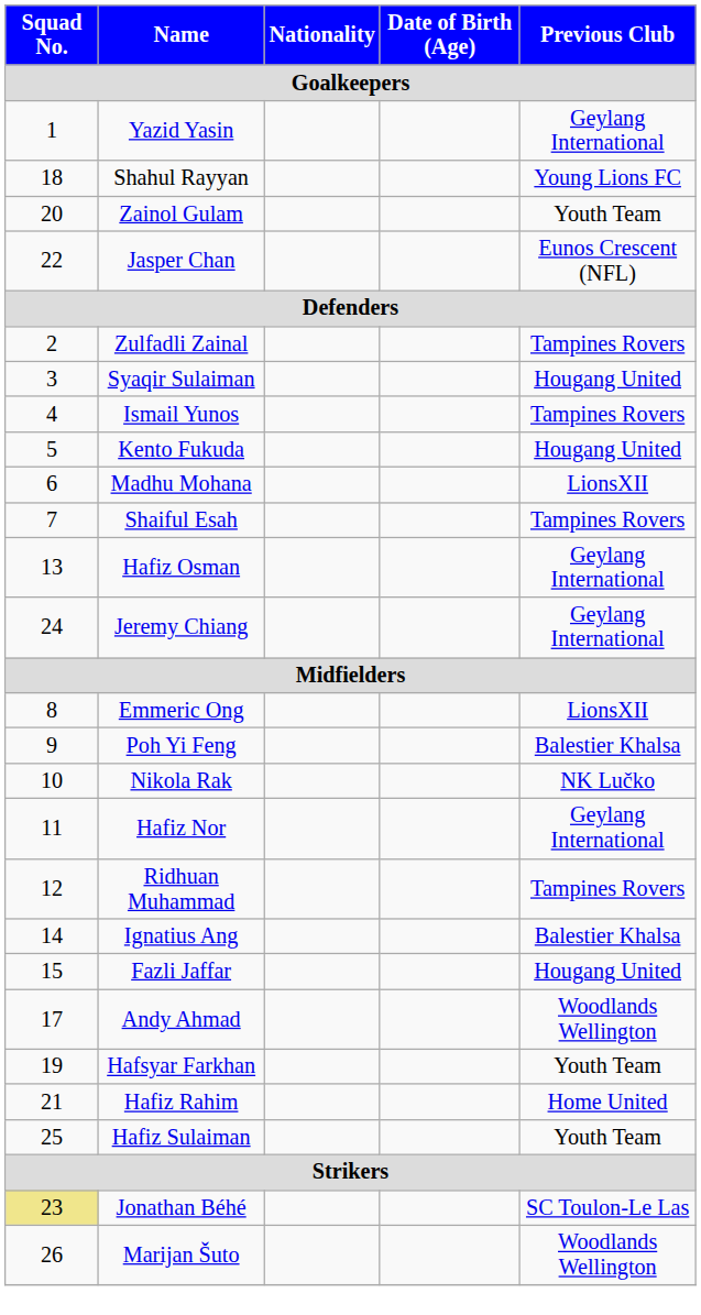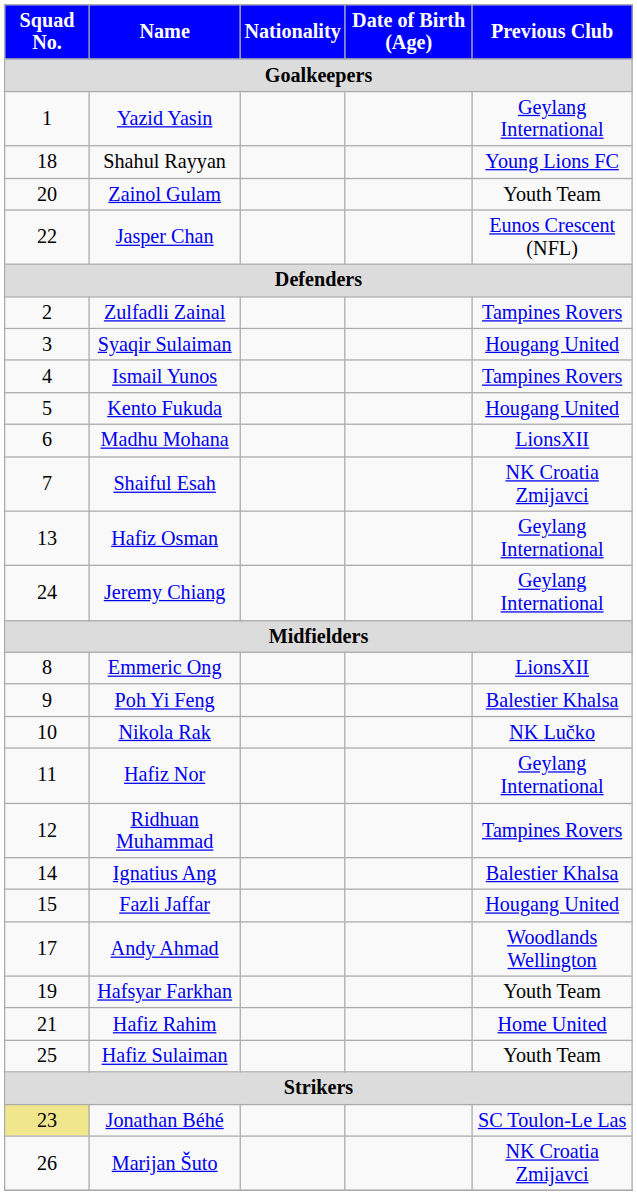 <table class="wikitable" style="text-align:center; font-size:100%; width:80%;">
 <tr>
 <th style="background:#0000FF; color:white; text-align:center;">Squad No.</th>
 <th style="background:#0000FF; color:white; text-align:center;">Name</th>
 <th style="background:#0000FF; color:white; text-align:center;">Nationality</th>
 <th style="background:#0000FF; color:white; text-align:center;">Date of Birth (Age)</th>
 <th style="background:#0000FF; color:white; text-align:center;">Previous Club</th>
 </tr>
 <tr>
 <th colspan="6" style="background:#dcdcdc; text-align:center">Goalkeepers</th>
 </tr>
 <tr>
 <td>1</td>
 <td><a href='#'>Yazid Yasin</a></td>
 <td></td>
 <td></td>
 <td> <a href='#'>Geylang International</a></td>
 </tr>
 <tr>
 <td>18</td>
 <td>Shahul Rayyan</td>
 <td></td>
 <td></td>
 <td> <a href='#'>Young Lions FC</a></td>
 </tr>
 <tr>
 <td>20</td>
 <td><a href='#'>Zainol Gulam</a></td>
 <td></td>
 <td></td>
 <td>Youth Team</td>
 </tr>
 <tr>
 <td>22</td>
 <td><a href='#'>Jasper Chan</a></td>
 <td></td>
 <td></td>
 <td> <a href='#'>Eunos Crescent</a> (NFL)</td>
 </tr>
 <tr>
 <th colspan="6" style="background:#dcdcdc; text-align:center">Defenders</th>
 </tr>
 <tr>
 <td>2</td>
 <td><a href='#'>Zulfadli Zainal</a></td>
 <td></td>
 <td></td>
 <td> <a href='#'>Tampines Rovers</a></td>
 </tr>
 <tr>
 <td>3</td>
 <td><a href='#'>Syaqir Sulaiman</a></td>
 <td></td>
 <td></td>
 <td> <a href='#'>Hougang United</a></td>
 </tr>
 <tr>
 <td>4</td>
 <td><a href='#'>Ismail Yunos</a></td>
 <td></td>
 <td></td>
 <td> <a href='#'>Tampines Rovers</a></td>
 </tr>
 <tr>
 <td>5</td>
 <td><a href='#'>Kento Fukuda</a></td>
 <td></td>
 <td></td>
 <td> <a href='#'>Hougang United</a></td>
 </tr>
 <tr>
 <td>6</td>
 <td><a href='#'>Madhu Mohana</a></td>
 <td></td>
 <td></td>
 <td> <a href='#'>LionsXII</a></td>
 </tr>
 <tr>
 <td>7</td>
 <td><a href='#'>Shaiful Esah</a></td>
 <td></td>
 <td></td>
-<td> <a href='#'>Tampines Rovers</a></td>
+<td> <a href='#'>NK Croatia Zmijavci</a></td>
 </tr>
 <tr>
 <td>13</td>
 <td><a href='#'>Hafiz Osman</a></td>
 <td></td>
 <td></td>
 <td> <a href='#'>Geylang International</a></td>
 </tr>
 <tr>
 <td>24</td>
 <td><a href='#'>Jeremy Chiang</a></td>
 <td></td>
 <td></td>
 <td> <a href='#'>Geylang International</a></td>
 </tr>
 <tr>
 <th colspan="6" style="background:#dcdcdc; text-align:center">Midfielders</th>
 </tr>
 <tr>
 <td>8</td>
 <td><a href='#'>Emmeric Ong</a></td>
 <td></td>
 <td></td>
 <td><a href='#'>LionsXII</a></td>
 </tr>
 <tr>
 <td>9</td>
 <td><a href='#'>Poh Yi Feng</a></td>
 <td></td>
 <td></td>
 <td><a href='#'>Balestier Khalsa</a></td>
 </tr>
 <tr>
 <td>10</td>
 <td><a href='#'>Nikola Rak</a></td>
 <td></td>
 <td></td>
 <td> <a href='#'>NK Lučko</a></td>
 </tr>
 <tr>
 <td>11</td>
 <td><a href='#'>Hafiz Nor</a></td>
 <td></td>
 <td></td>
 <td><a href='#'>Geylang International</a></td>
 </tr>
 <tr>
 <td>12</td>
 <td><a href='#'>Ridhuan Muhammad</a></td>
 <td></td>
 <td></td>
 <td><a href='#'>Tampines Rovers</a></td>
 </tr>
 <tr>
 <td>14</td>
 <td><a href='#'>Ignatius Ang</a></td>
 <td></td>
 <td></td>
 <td> <a href='#'>Balestier Khalsa</a></td>
 </tr>
 <tr>
 <td>15</td>
 <td><a href='#'>Fazli Jaffar</a></td>
 <td></td>
 <td></td>
 <td> <a href='#'>Hougang United</a></td>
 </tr>
 <tr>
 <td>17</td>
 <td><a href='#'>Andy Ahmad</a></td>
 <td></td>
 <td></td>
 <td> <a href='#'>Woodlands Wellington</a></td>
 </tr>
 <tr>
 <td>19</td>
 <td><a href='#'>Hafsyar Farkhan</a></td>
 <td></td>
 <td></td>
 <td>Youth Team</td>
 </tr>
 <tr>
 <td>21</td>
 <td><a href='#'>Hafiz Rahim</a></td>
 <td></td>
 <td></td>
 <td> <a href='#'>Home United</a></td>
 </tr>
 <tr>
 <td>25</td>
 <td><a href='#'>Hafiz Sulaiman</a></td>
 <td></td>
 <td></td>
 <td>Youth Team</td>
 </tr>
 <tr>
 <th colspan="6 " style="background:#dcdcdc; text-align:center">Strikers</th>
 </tr>
 <tr>
 <td style="background: khaki;">23</td>
 <td><a href='#'>Jonathan Béhé</a></td>
 <td></td>
 <td></td>
 <td> <a href='#'>SC Toulon-Le Las</a></td>
 </tr>
 <tr>
 <td>26</td>
 <td><a href='#'>Marijan Šuto</a></td>
 <td></td>
 <td></td>
-<td> <a href='#'>Woodlands Wellington</a></td>
+<td> <a href='#'>NK Croatia Zmijavci</a></td>
 </tr>
 <tr>
 </tr>
 </table>
